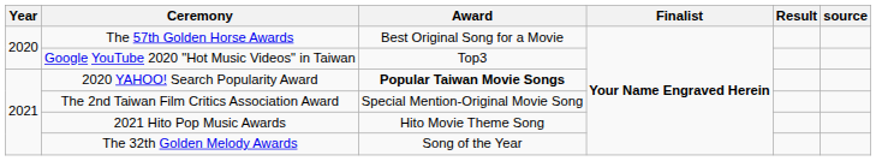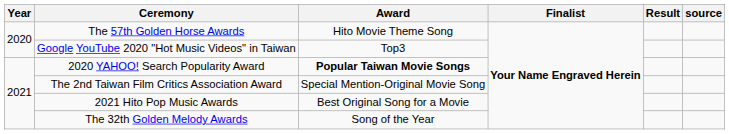 <table class="wikitable" style="text-align:center">
 <tr>
 <th>Year</th>
 <th>Ceremony</th>
 <th>Award</th>
 <th>Finalist</th>
 <th>Result</th>
 <th>source</th>
 </tr>
 <tr>
 <td rowspan="2">2020</td>
 <td>The <a href='#'>57th Golden Horse Awards</a></td>
-<td>Best Original Song for a Movie</td>
+<td>Hito Movie Theme Song</td>
 <td rowspan="6"><strong>Your Name Engraved Herein</strong></td>
 <td></td>
 <td></td>
 </tr>
 <tr>
 <td><a href='#'>Google</a> <a href='#'>YouTube</a> 2020 "Hot Music Videos" in Taiwan</td>
 <td>Top3</td>
 <td></td>
 <td></td>
 </tr>
 <tr>
 <td rowspan="4">2021</td>
 <td>2020 <a href='#'>YAHOO!</a> Search Popularity Award</td>
 <td><strong>Popular Taiwan Movie Songs</strong></td>
 <td></td>
 <td></td>
 </tr>
 <tr>
 <td>The 2nd Taiwan Film Critics Association Award</td>
 <td>Special Mention-Original Movie Song</td>
 <td></td>
 <td></td>
 </tr>
 <tr>
 <td>2021 Hito Pop Music Awards</td>
-<td>Hito Movie Theme Song</td>
+<td>Best Original Song for a Movie</td>
 <td></td>
 <td></td>
 </tr>
 <tr>
 <td>The 32th <a href='#'>Golden Melody Awards</a></td>
 <td>Song of the Year</td>
 <td></td>
 <td></td>
 </tr>
 </table>
